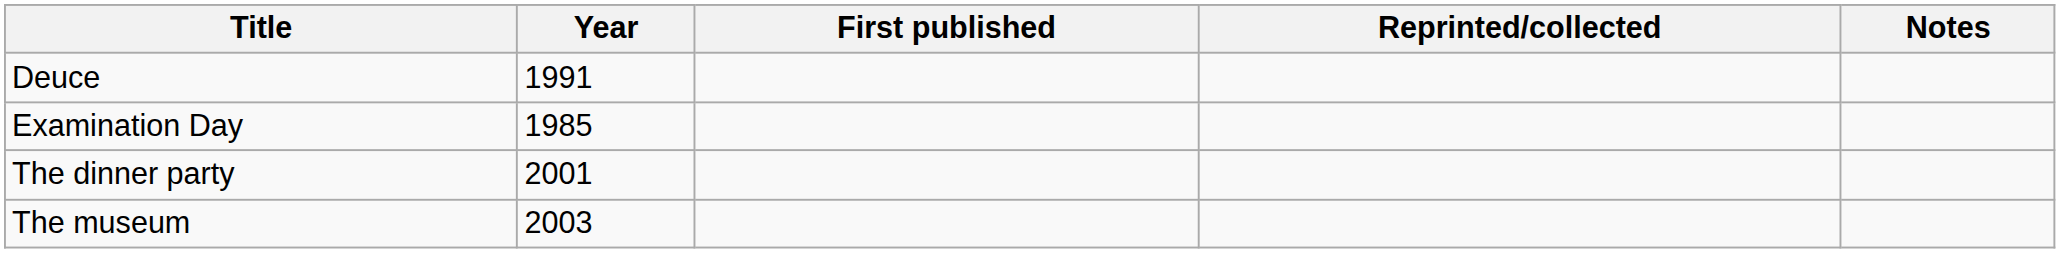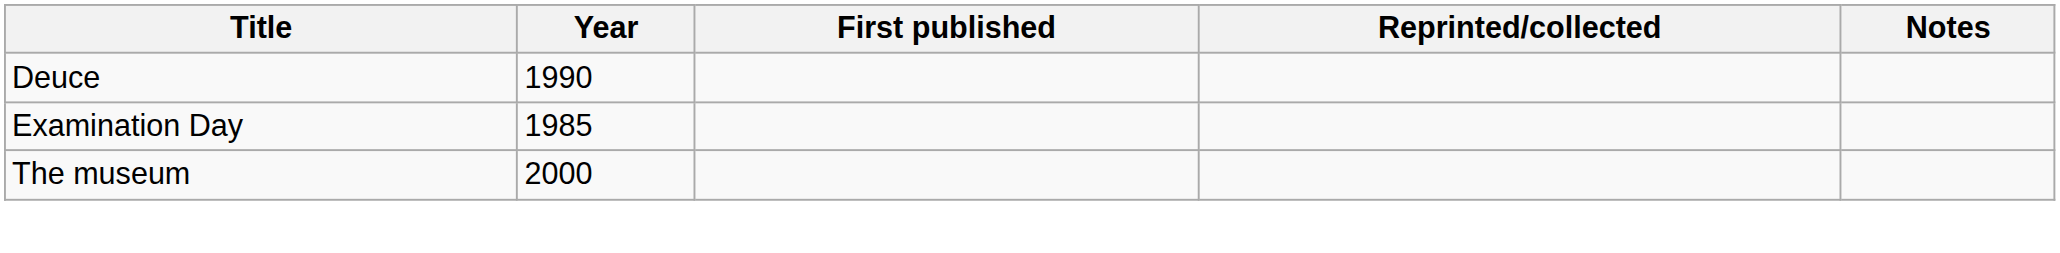 <table class='wikitable sortable' width='85%'>
 <tr>
 <th width=25%>Title</th>
 <th>Year</th>
 <th>First published</th>
 <th>Reprinted/collected</th>
 <th>Notes</th>
 </tr>
 <tr>
 <td>Deuce</td>
-<td>1991</td>
+<td>1990</td>
 <td></td>
 <td></td>
 <td></td>
 </tr>
 <tr>
 <td>Examination Day</td>
 <td>1985</td>
 <td></td>
 <td></td>
 <td></td>
 </tr>
 <tr>
-<td>The dinner party</td>
-<td>2001</td>
-<td></td>
-<td></td>
-<td></td>
-</tr>
-<tr>
 <td>The museum</td>
-<td>2003</td>
+<td>2000</td>
 <td></td>
 <td></td>
 <td></td>
 </tr>
 </table>
